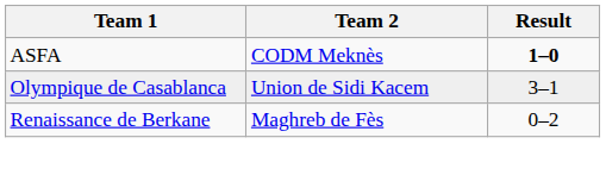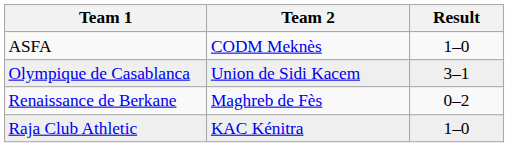 <table class="wikitable">
 <tr>
 <th width="180">Team 1</th>
 <th width="180">Team 2</th>
 <th width="80">Result</th>
 </tr>
 <tr>
 <td>ASFA</td>
 <td><a href='#'>CODM Meknès</a></td>
-<td align="center"><strong>1–0</strong></td>
+<td align="center">1–0</td>
 </tr>
 <tr style="background:#EFEFEF">
 <td><a href='#'>Olympique de Casablanca</a></td>
 <td><a href='#'>Union de Sidi Kacem</a></td>
 <td align="center">3–1</td>
 </tr>
 <tr>
 <td><a href='#'>Renaissance de Berkane</a></td>
 <td><a href='#'>Maghreb de Fès</a></td>
 <td align="center">0–2</td>
 </tr>
+<tr style="background:#EFEFEF">
+<td><a href='#'>Raja Club Athletic</a></td>
+<td><a href='#'>KAC Kénitra</a></td>
+<td align="center">1–0</td>
+</tr>
 </table>
